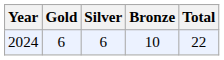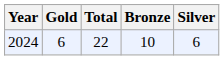 <table class="sortable wikitable" style="font-size: 90%;">
 <tr>
 <th>Year</th>
 <th>Gold</th>
+<th>Total</th>
+<th>Bronze</th>
 <th>Silver</th>
-<th>Bronze</th>
-<th>Total</th>
 </tr>
 <tr style="background:#ECF2FF">
 <td align="center">2024</td>
 <td align="center">6</td>
+<td align="center">22</td>
+<td align="center">10</td>
 <td align="center">6</td>
-<td align="center">10</td>
-<td align="center">22</td>
 </tr>
 </table>
